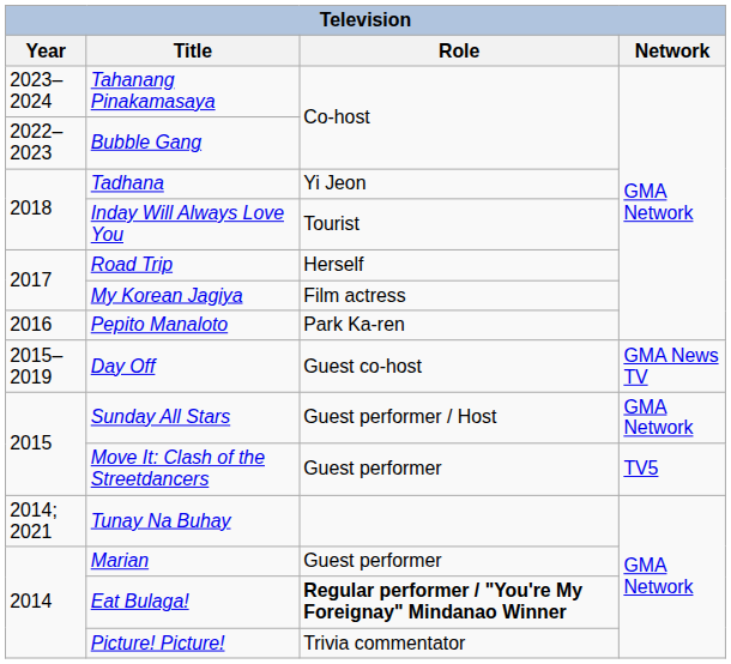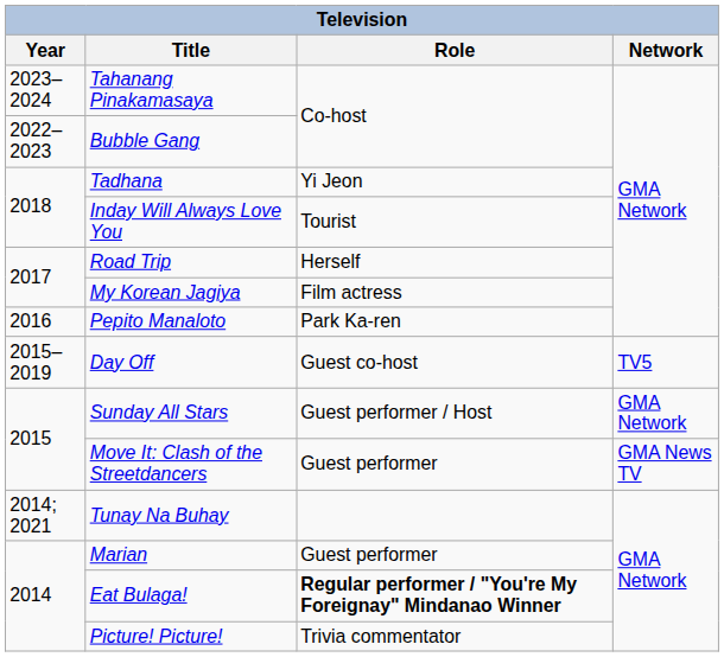 <table class="wikitable">
 <tr>
 <th colspan="4" style="background: LightSteelBlue;">Television</th>
 </tr>
 <tr>
 <th>Year</th>
 <th>Title</th>
 <th>Role</th>
 <th>Network</th>
 </tr>
 <tr>
 <td>2023–2024</td>
 <td><em><a href='#'>Tahanang Pinakamasaya</a></em></td>
 <td rowspan="2">Co-host</td>
 <td rowspan="7"><a href='#'>GMA Network</a></td>
 </tr>
 <tr>
 <td>2022–2023</td>
 <td><em><a href='#'>Bubble Gang</a></em></td>
 </tr>
 <tr>
 <td rowspan="2">2018</td>
 <td><em><a href='#'>Tadhana</a></em></td>
 <td>Yi Jeon</td>
 </tr>
 <tr>
 <td><em><a href='#'>Inday Will Always Love You</a></em></td>
 <td>Tourist</td>
 </tr>
 <tr>
 <td rowspan="2">2017</td>
 <td><em><a href='#'>Road Trip</a></em></td>
 <td>Herself</td>
 </tr>
 <tr>
 <td><em><a href='#'>My Korean Jagiya</a></em></td>
 <td>Film actress</td>
 </tr>
 <tr>
 <td>2016</td>
 <td><em><a href='#'>Pepito Manaloto</a></em></td>
 <td>Park Ka-ren</td>
 </tr>
 <tr>
 <td>2015–2019</td>
 <td><em><a href='#'>Day Off</a></em></td>
 <td>Guest co-host</td>
-<td><a href='#'>GMA News TV</a></td>
+<td><a href='#'>TV5</a></td>
 </tr>
 <tr>
 <td rowspan="2">2015</td>
 <td><em><a href='#'>Sunday All Stars</a></em></td>
 <td>Guest performer / Host</td>
 <td><a href='#'>GMA Network</a></td>
 </tr>
 <tr>
 <td><em><a href='#'>Move It: Clash of the Streetdancers</a></em></td>
 <td>Guest performer</td>
-<td><a href='#'>TV5</a></td>
+<td><a href='#'>GMA News TV</a></td>
 </tr>
 <tr>
 <td rowspan="1">2014; 2021</td>
 <td><em><a href='#'>Tunay Na Buhay</a></em></td>
 <td></td>
 <td rowspan="4"><a href='#'>GMA Network</a></td>
 </tr>
 <tr>
 <td rowspan="3">2014</td>
 <td><em><a href='#'>Marian</a></em></td>
 <td>Guest performer</td>
 </tr>
 <tr>
 <td><em><a href='#'>Eat Bulaga!</a></em></td>
 <td><strong>Regular performer / "You're My Foreignay" Mindanao Winner</strong></td>
 </tr>
 <tr>
 <td><em><a href='#'>Picture! Picture!</a></em></td>
 <td>Trivia commentator</td>
 </tr>
 </table>
